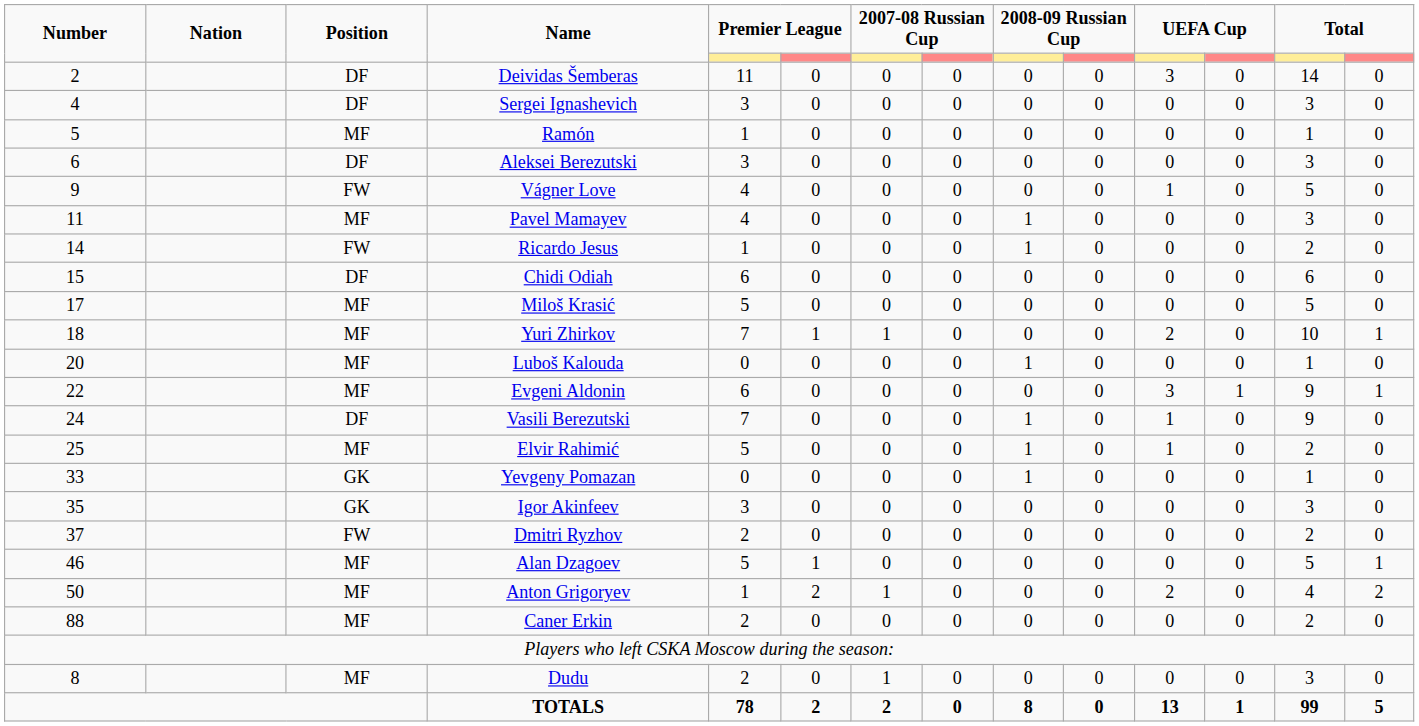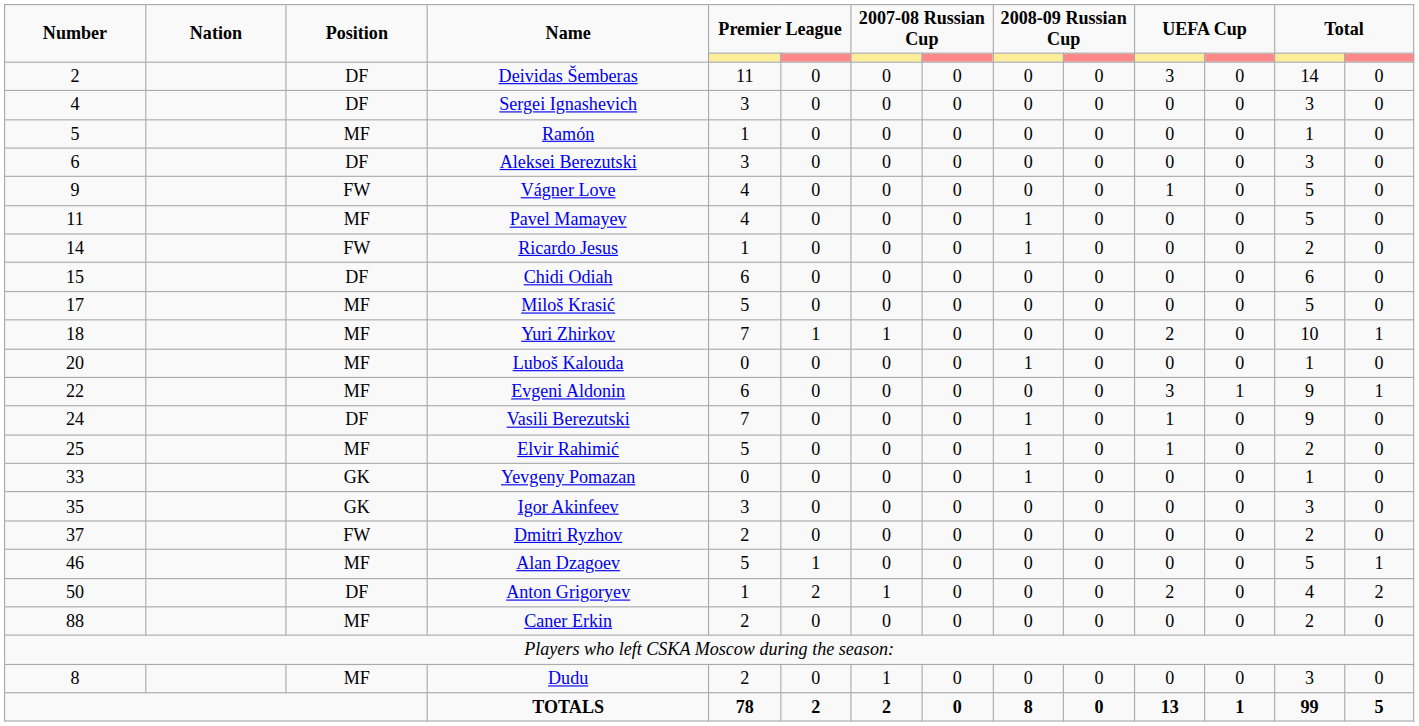 <table class="wikitable" style="font-size: 100%; text-align: center;">
 <tr>
 <td rowspan="2" width="10%" align="center"><strong>Number</strong></td>
 <td rowspan="2" width="10%" align="center"><strong>Nation</strong></td>
 <td rowspan="2" width="10%" align="center"><strong>Position</strong></td>
 <td rowspan="2" width="20%" align="center"><strong>Name</strong></td>
 <td colspan="2" align="center"><strong>Premier League</strong></td>
 <td colspan="2" align="center"><strong>2007-08 Russian Cup</strong></td>
 <td colspan="2" align="center"><strong>2008-09 Russian Cup</strong></td>
 <td colspan="2" align="center"><strong>UEFA Cup</strong></td>
 <td colspan="2" align="center"><strong>Total</strong></td>
 </tr>
 <tr>
 <th width=60 style="background: #FFEE99"></th>
 <th width=60 style="background: #FF8888"></th>
 <th width=60 style="background: #FFEE99"></th>
 <th width=60 style="background: #FF8888"></th>
 <th width=60 style="background: #FFEE99"></th>
 <th width=60 style="background: #FF8888"></th>
 <th width=60 style="background: #FFEE99"></th>
 <th width=60 style="background: #FF8888"></th>
 <th width=60 style="background: #FFEE99"></th>
 <th width=60 style="background: #FF8888"></th>
 </tr>
 <tr>
 <td>2</td>
 <td></td>
 <td>DF</td>
 <td><a href='#'>Deividas Šemberas</a></td>
 <td>11</td>
 <td>0</td>
 <td>0</td>
 <td>0</td>
 <td>0</td>
 <td>0</td>
 <td>3</td>
 <td>0</td>
 <td>14</td>
 <td>0</td>
 </tr>
 <tr>
 <td>4</td>
 <td></td>
 <td>DF</td>
 <td><a href='#'>Sergei Ignashevich</a></td>
 <td>3</td>
 <td>0</td>
 <td>0</td>
 <td>0</td>
 <td>0</td>
 <td>0</td>
 <td>0</td>
 <td>0</td>
 <td>3</td>
 <td>0</td>
 </tr>
 <tr>
 <td>5</td>
 <td></td>
 <td>MF</td>
 <td><a href='#'>Ramón</a></td>
 <td>1</td>
 <td>0</td>
 <td>0</td>
 <td>0</td>
 <td>0</td>
 <td>0</td>
 <td>0</td>
 <td>0</td>
 <td>1</td>
 <td>0</td>
 </tr>
 <tr>
 <td>6</td>
 <td></td>
 <td>DF</td>
 <td><a href='#'>Aleksei Berezutski</a></td>
 <td>3</td>
 <td>0</td>
 <td>0</td>
 <td>0</td>
 <td>0</td>
 <td>0</td>
 <td>0</td>
 <td>0</td>
 <td>3</td>
 <td>0</td>
 </tr>
 <tr>
 <td>9</td>
 <td></td>
 <td>FW</td>
 <td><a href='#'>Vágner Love</a></td>
 <td>4</td>
 <td>0</td>
 <td>0</td>
 <td>0</td>
 <td>0</td>
 <td>0</td>
 <td>1</td>
 <td>0</td>
 <td>5</td>
 <td>0</td>
 </tr>
 <tr>
 <td>11</td>
 <td></td>
 <td>MF</td>
 <td><a href='#'>Pavel Mamayev</a></td>
 <td>4</td>
 <td>0</td>
 <td>0</td>
 <td>0</td>
 <td>1</td>
 <td>0</td>
 <td>0</td>
 <td>0</td>
-<td>3</td>
+<td>5</td>
 <td>0</td>
 </tr>
 <tr>
 <td>14</td>
 <td></td>
 <td>FW</td>
 <td><a href='#'>Ricardo Jesus</a></td>
 <td>1</td>
 <td>0</td>
 <td>0</td>
 <td>0</td>
 <td>1</td>
 <td>0</td>
 <td>0</td>
 <td>0</td>
 <td>2</td>
 <td>0</td>
 </tr>
 <tr>
 <td>15</td>
 <td></td>
 <td>DF</td>
 <td><a href='#'>Chidi Odiah</a></td>
 <td>6</td>
 <td>0</td>
 <td>0</td>
 <td>0</td>
 <td>0</td>
 <td>0</td>
 <td>0</td>
 <td>0</td>
 <td>6</td>
 <td>0</td>
 </tr>
 <tr>
 <td>17</td>
 <td></td>
 <td>MF</td>
 <td><a href='#'>Miloš Krasić</a></td>
 <td>5</td>
 <td>0</td>
 <td>0</td>
 <td>0</td>
 <td>0</td>
 <td>0</td>
 <td>0</td>
 <td>0</td>
 <td>5</td>
 <td>0</td>
 </tr>
 <tr>
 <td>18</td>
 <td></td>
 <td>MF</td>
 <td><a href='#'>Yuri Zhirkov</a></td>
 <td>7</td>
 <td>1</td>
 <td>1</td>
 <td>0</td>
 <td>0</td>
 <td>0</td>
 <td>2</td>
 <td>0</td>
 <td>10</td>
 <td>1</td>
 </tr>
 <tr>
 <td>20</td>
 <td></td>
 <td>MF</td>
 <td><a href='#'>Luboš Kalouda</a></td>
 <td>0</td>
 <td>0</td>
 <td>0</td>
 <td>0</td>
 <td>1</td>
 <td>0</td>
 <td>0</td>
 <td>0</td>
 <td>1</td>
 <td>0</td>
 </tr>
 <tr>
 <td>22</td>
 <td></td>
 <td>MF</td>
 <td><a href='#'>Evgeni Aldonin</a></td>
 <td>6</td>
 <td>0</td>
 <td>0</td>
 <td>0</td>
 <td>0</td>
 <td>0</td>
 <td>3</td>
 <td>1</td>
 <td>9</td>
 <td>1</td>
 </tr>
 <tr>
 <td>24</td>
 <td></td>
 <td>DF</td>
 <td><a href='#'>Vasili Berezutski</a></td>
 <td>7</td>
 <td>0</td>
 <td>0</td>
 <td>0</td>
 <td>1</td>
 <td>0</td>
 <td>1</td>
 <td>0</td>
 <td>9</td>
 <td>0</td>
 </tr>
 <tr>
 <td>25</td>
 <td></td>
 <td>MF</td>
 <td><a href='#'>Elvir Rahimić</a></td>
 <td>5</td>
 <td>0</td>
 <td>0</td>
 <td>0</td>
 <td>1</td>
 <td>0</td>
 <td>1</td>
 <td>0</td>
 <td>2</td>
 <td>0</td>
 </tr>
 <tr>
 <td>33</td>
 <td></td>
 <td>GK</td>
 <td><a href='#'>Yevgeny Pomazan</a></td>
 <td>0</td>
 <td>0</td>
 <td>0</td>
 <td>0</td>
 <td>1</td>
 <td>0</td>
 <td>0</td>
 <td>0</td>
 <td>1</td>
 <td>0</td>
 </tr>
 <tr>
 <td>35</td>
 <td></td>
 <td>GK</td>
 <td><a href='#'>Igor Akinfeev</a></td>
 <td>3</td>
 <td>0</td>
 <td>0</td>
 <td>0</td>
 <td>0</td>
 <td>0</td>
 <td>0</td>
 <td>0</td>
 <td>3</td>
 <td>0</td>
 </tr>
 <tr>
 <td>37</td>
 <td></td>
 <td>FW</td>
 <td><a href='#'>Dmitri Ryzhov</a></td>
 <td>2</td>
 <td>0</td>
 <td>0</td>
 <td>0</td>
 <td>0</td>
 <td>0</td>
 <td>0</td>
 <td>0</td>
 <td>2</td>
 <td>0</td>
 </tr>
 <tr>
 <td>46</td>
 <td></td>
 <td>MF</td>
 <td><a href='#'>Alan Dzagoev</a></td>
 <td>5</td>
 <td>1</td>
 <td>0</td>
 <td>0</td>
 <td>0</td>
 <td>0</td>
 <td>0</td>
 <td>0</td>
 <td>5</td>
 <td>1</td>
 </tr>
 <tr>
 <td>50</td>
 <td></td>
-<td>MF</td>
+<td>DF</td>
 <td><a href='#'>Anton Grigoryev</a></td>
 <td>1</td>
 <td>2</td>
 <td>1</td>
 <td>0</td>
 <td>0</td>
 <td>0</td>
 <td>2</td>
 <td>0</td>
 <td>4</td>
 <td>2</td>
 </tr>
 <tr>
 <td>88</td>
 <td></td>
 <td>MF</td>
 <td><a href='#'>Caner Erkin</a></td>
 <td>2</td>
 <td>0</td>
 <td>0</td>
 <td>0</td>
 <td>0</td>
 <td>0</td>
 <td>0</td>
 <td>0</td>
 <td>2</td>
 <td>0</td>
 </tr>
 <tr>
 <td colspan="14"><em>Players who left CSKA Moscow during the season:</em></td>
 </tr>
 <tr>
 <td>8</td>
 <td></td>
 <td>MF</td>
 <td><a href='#'>Dudu</a></td>
 <td>2</td>
 <td>0</td>
 <td>1</td>
 <td>0</td>
 <td>0</td>
 <td>0</td>
 <td>0</td>
 <td>0</td>
 <td>3</td>
 <td>0</td>
 </tr>
 <tr>
 <td colspan="3"></td>
 <td><strong>TOTALS</strong></td>
 <td><strong>78</strong></td>
 <td><strong>2</strong></td>
 <td><strong>2</strong></td>
 <td><strong>0</strong></td>
 <td><strong>8</strong></td>
 <td><strong>0</strong></td>
 <td><strong>13</strong></td>
 <td><strong>1</strong></td>
 <td><strong>99</strong></td>
 <td><strong>5</strong></td>
 </tr>
 </table>
